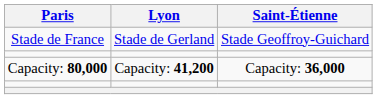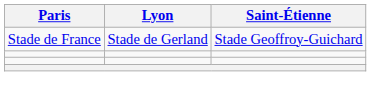 <table class="wikitable" style="text-align:center">
 <tr>
 <th><a href='#'>Paris</a> </th>
 <th><a href='#'>Lyon</a></th>
 <th><a href='#'>Saint-Étienne</a></th>
 </tr>
 <tr>
 <td><a href='#'>Stade de France</a></td>
 <td><a href='#'>Stade de Gerland</a></td>
 <td><a href='#'>Stade Geoffroy-Guichard</a></td>
 </tr>
 <tr>
 <td></td>
 <td></td>
 <td></td>
 </tr>
 <tr>
-<td>Capacity: <strong>80,000</strong></td>
-<td>Capacity: <strong>41,200</strong></td>
-<td>Capacity: <strong>36,000</strong></td>
-</tr>
-<tr>
 <td></td>
 <td></td>
 <td></td>
 </tr>
 <tr>
 <th colspan="3"></th>
 </tr>
 </table>
